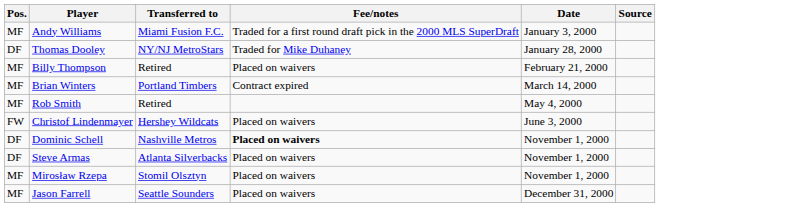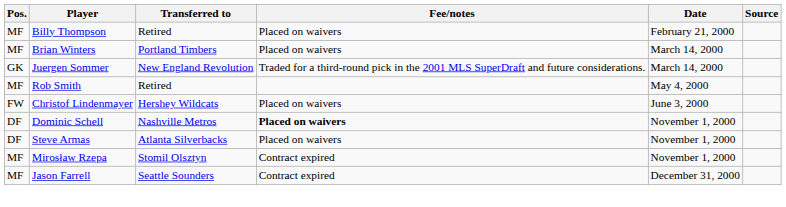 <table class="wikitable sortable" style="text-align: left">
 <tr>
 <th><strong>Pos.</strong></th>
 <th><strong>Player</strong></th>
 <th><strong>Transferred to</strong></th>
 <th><strong>Fee/notes</strong></th>
 <th><strong>Date</strong></th>
 <th><strong>Source</strong></th>
-</tr>
-<tr>
-<td>MF</td>
-<td> <a href='#'>Andy Williams</a></td>
-<td> <a href='#'>Miami Fusion F.C.</a></td>
-<td>Traded for a first round draft pick in the <a href='#'>2000 MLS SuperDraft</a></td>
-<td>January 3, 2000</td>
-<td align=center></td>
-</tr>
-<tr>
-<td>DF</td>
-<td> <a href='#'>Thomas Dooley</a></td>
-<td> <a href='#'>NY/NJ MetroStars</a></td>
-<td>Traded for <a href='#'>Mike Duhaney</a></td>
-<td>January 28, 2000</td>
-<td align=center></td>
 </tr>
 <tr>
 <td>MF</td>
 <td> <a href='#'>Billy Thompson</a></td>
 <td>Retired</td>
 <td>Placed on waivers</td>
 <td>February 21, 2000</td>
 <td align=center></td>
 </tr>
 <tr>
 <td>MF</td>
 <td> <a href='#'>Brian Winters</a></td>
 <td> <a href='#'>Portland Timbers</a></td>
-<td>Contract expired</td>
+<td>Placed on waivers</td>
+<td>March 14, 2000</td>
+<td align=center></td>
+</tr>
+<tr>
+<td>GK</td>
+<td> <a href='#'>Juergen Sommer</a></td>
+<td> <a href='#'>New England Revolution</a></td>
+<td>Traded for a third-round pick in the <a href='#'>2001 MLS SuperDraft</a> and future considerations.</td>
 <td>March 14, 2000</td>
 <td align=center></td>
 </tr>
 <tr>
 <td>MF</td>
 <td> <a href='#'>Rob Smith</a></td>
 <td>Retired</td>
 <td></td>
 <td>May 4, 2000</td>
 <td align=center></td>
 </tr>
 <tr>
 <td>FW</td>
 <td> <a href='#'>Christof Lindenmayer</a></td>
 <td> <a href='#'>Hershey Wildcats</a></td>
 <td>Placed on waivers</td>
 <td>June 3, 2000</td>
 <td align=center></td>
 </tr>
 <tr>
 <td>DF</td>
 <td> <a href='#'>Dominic Schell</a></td>
 <td> <a href='#'>Nashville Metros</a></td>
 <td><strong>Placed on waivers</strong></td>
 <td>November 1, 2000</td>
 <td align=center></td>
 </tr>
 <tr>
 <td>DF</td>
 <td> <a href='#'>Steve Armas</a></td>
 <td> <a href='#'>Atlanta Silverbacks</a></td>
 <td>Placed on waivers</td>
 <td>November 1, 2000</td>
 <td align=center></td>
 </tr>
 <tr>
 <td>MF</td>
 <td> <a href='#'>Mirosław Rzepa</a></td>
 <td> <a href='#'>Stomil Olsztyn</a></td>
-<td>Placed on waivers</td>
+<td>Contract expired</td>
 <td>November 1, 2000</td>
 <td align=center></td>
 </tr>
 <tr>
 <td>MF</td>
 <td> <a href='#'>Jason Farrell</a></td>
 <td> <a href='#'>Seattle Sounders</a></td>
-<td>Placed on waivers</td>
+<td>Contract expired</td>
 <td>December 31, 2000</td>
 <td align=center></td>
 </tr>
 </table>
